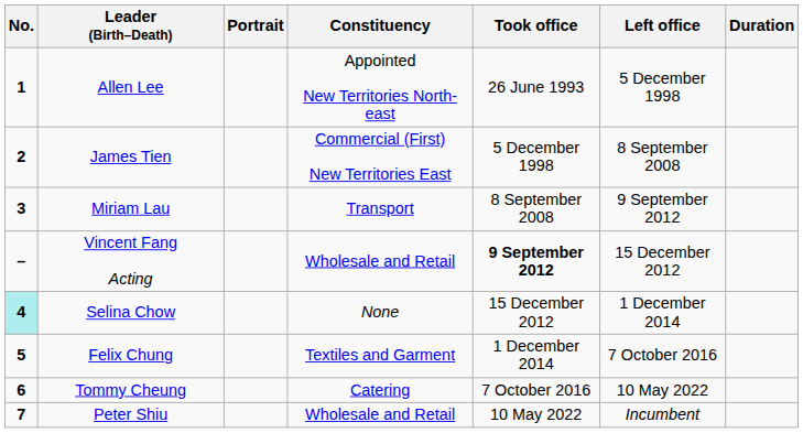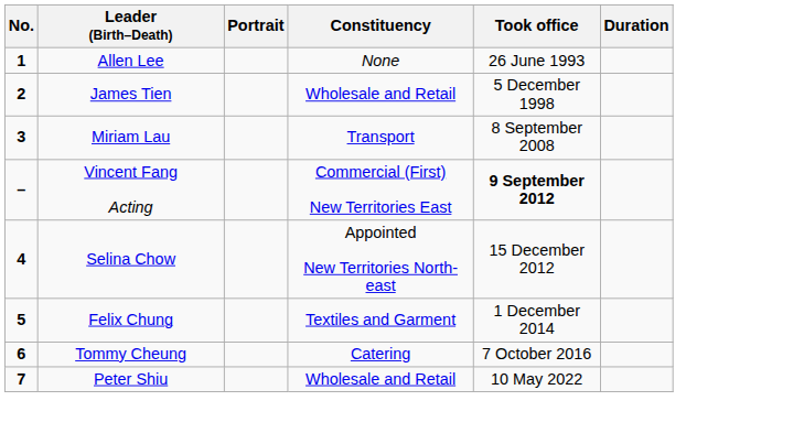 <table class="wikitable" style="text-align:center">
 <tr>
 <th width=10px>No.</th>
 <th width=180px>Leader<br><small>(Birth–Death)</small></th>
 <th width=1px>Portrait</th>
 <th width=180px>Constituency</th>
 <th width=120px>Took office</th>
-<th width=120px>Left office</th>
 <th>Duration</th>
 </tr>
 <tr>
 <td><strong>1</strong></td>
 <td><a href='#'>Allen Lee</a><br></td>
 <td></td>
-<td>Appointed<br><br><a href='#'>New Territories North-east</a><br></td>
+<td><em>None</em></td>
 <td>26 June 1993</td>
-<td>5 December 1998</td>
 <td></td>
 </tr>
 <tr>
 <td><strong>2</strong></td>
 <td><a href='#'>James Tien</a><br></td>
 <td></td>
-<td><a href='#'>Commercial (First)</a><br><br><a href='#'>New Territories East</a><br></td>
+<td><a href='#'>Wholesale and Retail</a></td>
 <td>5 December 1998</td>
-<td>8 September 2008</td>
 <td></td>
 </tr>
 <tr>
 <td><strong>3</strong></td>
 <td><a href='#'>Miriam Lau</a><br></td>
 <td></td>
 <td><a href='#'>Transport</a></td>
 <td>8 September 2008</td>
-<td>9 September 2012</td>
 <td></td>
 </tr>
 <tr>
 <td><strong>–</strong></td>
 <td><a href='#'>Vincent Fang</a><br><br><em>Acting</em></td>
 <td></td>
-<td><a href='#'>Wholesale and Retail</a></td>
+<td><a href='#'>Commercial (First)</a><br><br><a href='#'>New Territories East</a><br></td>
 <td><strong>9 September 2012</strong></td>
-<td>15 December 2012</td>
 <td></td>
 </tr>
 <tr>
-<td style="background: paleturquoise;"><strong>4</strong></td>
+<td><strong>4</strong></td>
 <td><a href='#'>Selina Chow</a><br></td>
 <td></td>
-<td><em>None</em></td>
+<td>Appointed<br><br><a href='#'>New Territories North-east</a><br></td>
 <td>15 December 2012</td>
-<td>1 December 2014</td>
 <td></td>
 </tr>
 <tr>
 <td><strong>5</strong></td>
 <td><a href='#'>Felix Chung</a><br></td>
 <td></td>
 <td><a href='#'>Textiles and Garment</a></td>
 <td>1 December 2014</td>
-<td>7 October 2016</td>
 <td></td>
 </tr>
 <tr>
 <td><strong>6</strong></td>
 <td><a href='#'>Tommy Cheung</a><br></td>
 <td></td>
 <td><a href='#'>Catering</a></td>
 <td>7 October 2016</td>
-<td>10 May 2022</td>
 <td></td>
 </tr>
 <tr>
 <td><strong>7</strong></td>
 <td><a href='#'>Peter Shiu</a><br></td>
 <td></td>
 <td><a href='#'>Wholesale and Retail</a></td>
 <td>10 May 2022</td>
-<td><em>Incumbent</em></td>
 <td></td>
 </tr>
 </table>
